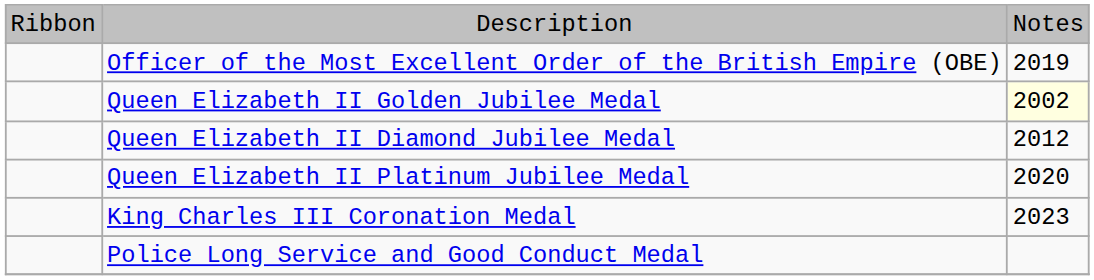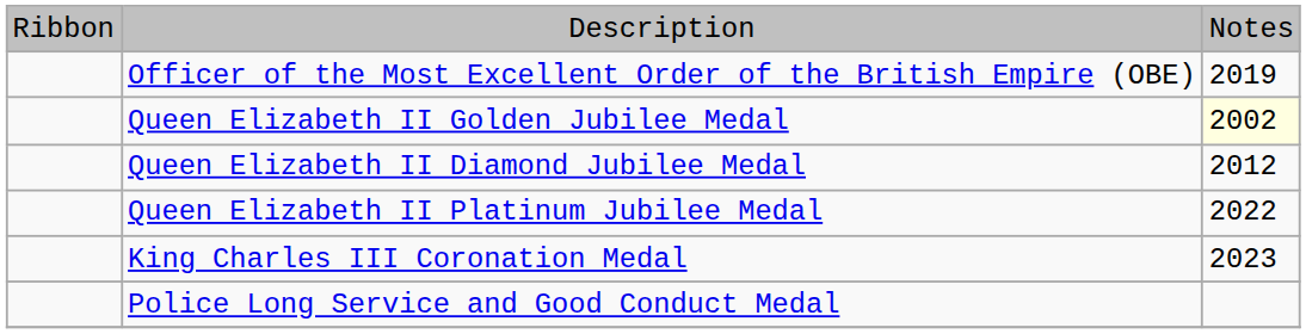 <table class="wikitable" style="margin:1em auto;">
 <tr style="background:silver;" align="center">
 <td>Ribbon</td>
 <td>Description</td>
 <td>Notes</td>
 </tr>
 <tr>
 <td></td>
 <td><a href='#'>Officer of the Most Excellent Order of the British Empire</a> (OBE)</td>
 <td>2019</td>
 </tr>
 <tr>
 <td></td>
 <td><a href='#'>Queen Elizabeth II Golden Jubilee Medal</a></td>
 <td style="background: lightyellow;">2002</td>
 </tr>
 <tr>
 <td></td>
 <td><a href='#'>Queen Elizabeth II Diamond Jubilee Medal</a></td>
 <td>2012</td>
 </tr>
 <tr>
 <td></td>
 <td><a href='#'>Queen Elizabeth II Platinum Jubilee Medal</a></td>
-<td>2020</td>
+<td>2022</td>
 </tr>
 <tr>
 <td></td>
 <td><a href='#'>King Charles III Coronation Medal</a></td>
 <td>2023</td>
 </tr>
 <tr>
 <td></td>
 <td><a href='#'>Police Long Service and Good Conduct Medal</a></td>
 <td></td>
 </tr>
 <tr>
 </tr>
 </table>
